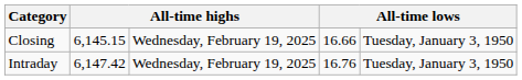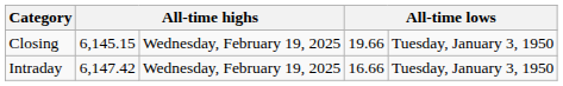 <table class="wikitable">
 <tr>
 <th>Category</th>
 <th colspan="2">All-time highs</th>
 <th colspan="2">All-time lows</th>
 </tr>
 <tr>
 <td>Closing</td>
 <td>6,145.15</td>
 <td>Wednesday, February 19, 2025</td>
-<td>16.66</td>
+<td>19.66</td>
 <td>Tuesday, January 3, 1950</td>
 </tr>
 <tr>
 <td>Intraday</td>
 <td>6,147.42</td>
 <td>Wednesday, February 19, 2025</td>
-<td>16.76</td>
+<td>16.66</td>
 <td>Tuesday, January 3, 1950</td>
 </tr>
 </table>
